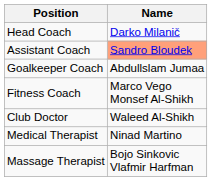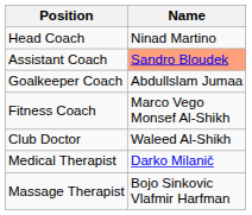 <table class="wikitable">
 <tr>
 <th>Position</th>
 <th>Name</th>
 </tr>
 <tr>
 <td>Head Coach</td>
-<td> <a href='#'>Darko Milanič</a></td>
+<td> Ninad Martino</td>
 </tr>
 <tr>
 <td>Assistant Coach</td>
 <td style="background: lightsalmon;"> <a href='#'>Sandro Bloudek</a></td>
 </tr>
 <tr>
 <td>Goalkeeper Coach</td>
 <td> Abdullslam Jumaa</td>
 </tr>
 <tr>
 <td>Fitness Coach</td>
 <td> Marco Vego <br>  Monsef Al-Shikh</td>
 </tr>
 <tr>
 <td>Club Doctor</td>
 <td> Waleed Al-Shikh</td>
 </tr>
 <tr>
 <td>Medical Therapist</td>
-<td> Ninad Martino</td>
+<td> <a href='#'>Darko Milanič</a></td>
 </tr>
 <tr>
 <td>Massage Therapist</td>
 <td> Bojo Sinkovic <br>  Vlafmir Harfman</td>
 </tr>
 </table>
